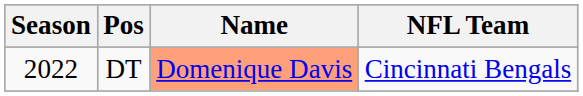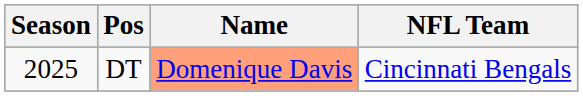 <table class="wikitable" style="text-align:center">
 <tr>
 <th>Season</th>
 <th>Pos</th>
 <th>Name</th>
 <th>NFL Team</th>
 </tr>
 <tr>
-<td>2022</td>
+<td>2025</td>
 <td>DT</td>
 <td style="background: lightsalmon;"><a href='#'>Domenique Davis</a></td>
 <td><a href='#'>Cincinnati Bengals</a></td>
 </tr>
 </table>
